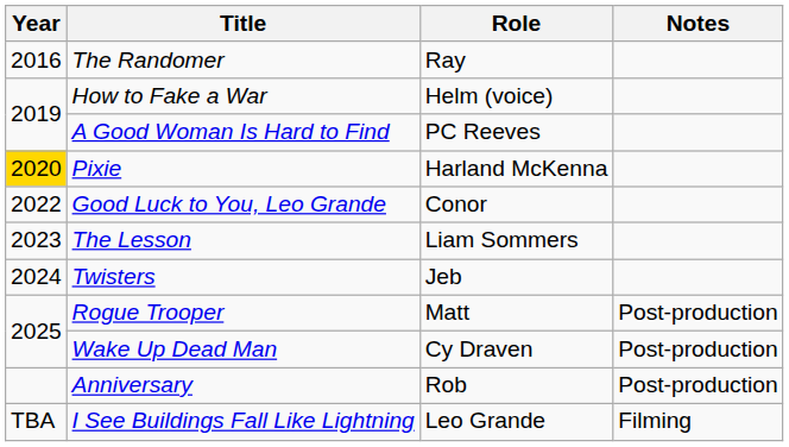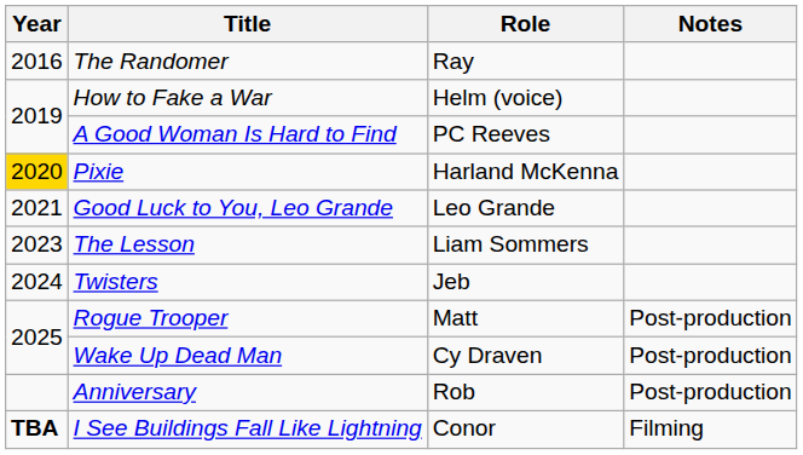 <table class="wikitable sortable">
 <tr>
 <th>Year</th>
 <th>Title</th>
 <th>Role</th>
 <th class="unsortable">Notes</th>
 </tr>
 <tr>
 <td>2016</td>
 <td><em>The Randomer</em></td>
 <td>Ray</td>
 <td></td>
 </tr>
 <tr>
 <td rowspan="2">2019</td>
 <td><em>How to Fake a War</em></td>
 <td>Helm (voice)</td>
 <td></td>
 </tr>
 <tr>
 <td><em><a href='#'>A Good Woman Is Hard to Find</a></em></td>
 <td>PC Reeves</td>
 <td></td>
 </tr>
 <tr>
 <td style="background: gold;">2020</td>
 <td><em><a href='#'>Pixie</a></em></td>
 <td>Harland McKenna</td>
 <td></td>
 </tr>
 <tr>
-<td>2022</td>
+<td>2021</td>
 <td><em><a href='#'>Good Luck to You, Leo Grande</a></em></td>
-<td>Conor</td>
+<td>Leo Grande</td>
 <td></td>
 </tr>
 <tr>
 <td>2023</td>
 <td><em><a href='#'>The Lesson</a></em></td>
 <td>Liam Sommers</td>
 <td></td>
 </tr>
 <tr>
 <td>2024</td>
 <td><em><a href='#'>Twisters</a></em></td>
 <td>Jeb</td>
 <td></td>
 </tr>
 <tr>
 <td rowspan="2">2025</td>
 <td><em><a href='#'>Rogue Trooper</a></em></td>
 <td>Matt</td>
 <td>Post-production</td>
 </tr>
 <tr>
 <td><em><a href='#'>Wake Up Dead Man</a></em></td>
 <td>Cy Draven</td>
 <td>Post-production</td>
 </tr>
 <tr>
 <td></td>
 <td><em><a href='#'>Anniversary</a></em></td>
 <td>Rob</td>
 <td>Post-production</td>
 </tr>
 <tr>
-<td>TBA</td>
+<td><strong>TBA</strong></td>
 <td><em><a href='#'>I See Buildings Fall Like Lightning</a></em></td>
-<td>Leo Grande</td>
+<td>Conor</td>
 <td>Filming</td>
 </tr>
 </table>
